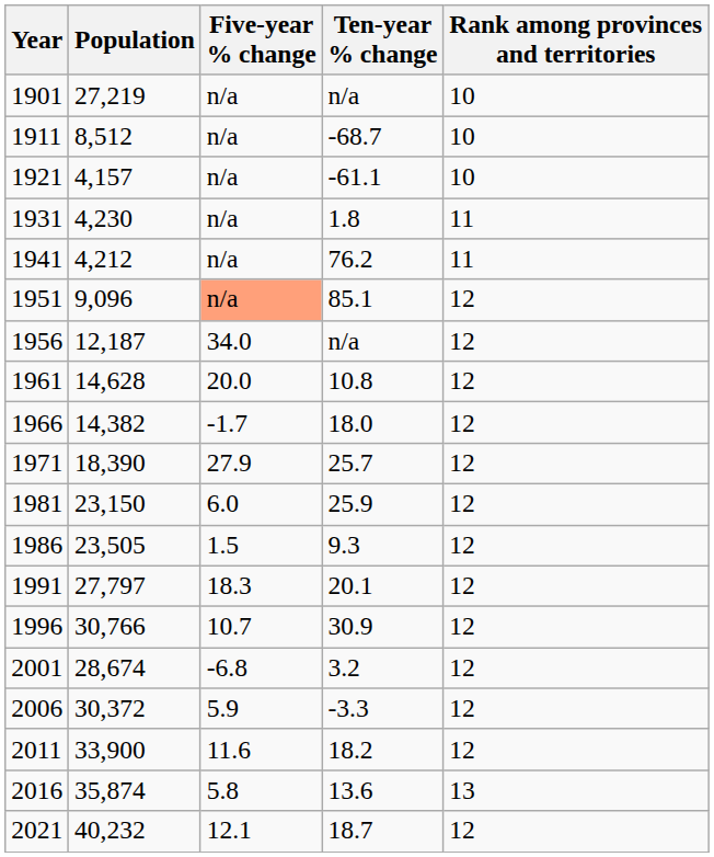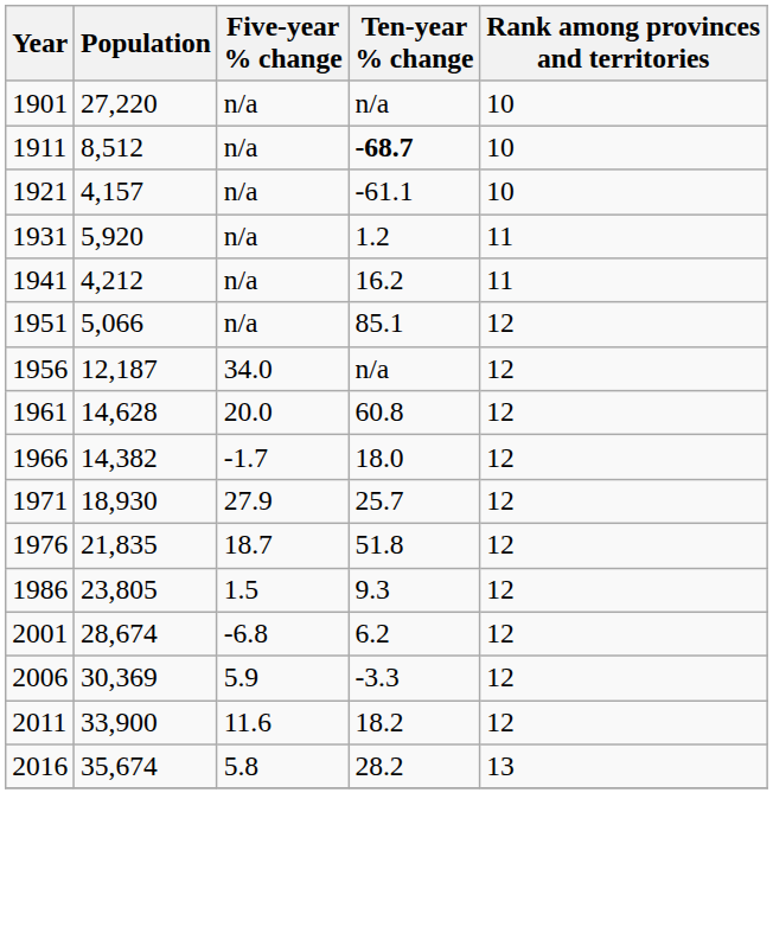 <table class="wikitable">
 <tr>
 <th>Year</th>
 <th>Population</th>
 <th>Five-year<br>% change</th>
 <th>Ten-year<br>% change</th>
 <th>Rank among provinces<br>and territories</th>
 </tr>
 <tr>
 <td>1901</td>
-<td>27,219</td>
+<td>27,220</td>
 <td>n/a</td>
 <td>n/a</td>
 <td>10</td>
 </tr>
 <tr>
 <td>1911</td>
 <td>8,512</td>
 <td>n/a</td>
-<td>-68.7</td>
+<td><strong>-68.7</strong></td>
 <td>10</td>
 </tr>
 <tr>
 <td>1921</td>
 <td>4,157</td>
 <td>n/a</td>
 <td>-61.1</td>
 <td>10</td>
 </tr>
 <tr>
 <td>1931</td>
-<td>4,230</td>
+<td>5,920</td>
 <td>n/a</td>
-<td>1.8</td>
+<td>1.2</td>
 <td>11</td>
 </tr>
 <tr>
 <td>1941</td>
 <td>4,212</td>
 <td>n/a</td>
-<td>76.2</td>
+<td>16.2</td>
 <td>11</td>
 </tr>
 <tr>
 <td>1951</td>
-<td>9,096</td>
-<td style="background: lightsalmon;">n/a</td>
+<td>5,066</td>
+<td>n/a</td>
 <td>85.1</td>
 <td>12</td>
 </tr>
 <tr>
 <td>1956</td>
 <td>12,187</td>
 <td>34.0</td>
 <td>n/a</td>
 <td>12</td>
 </tr>
 <tr>
 <td>1961</td>
 <td>14,628</td>
 <td>20.0</td>
-<td>10.8</td>
+<td>60.8</td>
 <td>12</td>
 </tr>
 <tr>
 <td>1966</td>
 <td>14,382</td>
 <td>-1.7</td>
 <td>18.0</td>
 <td>12</td>
 </tr>
 <tr>
 <td>1971</td>
-<td>18,390</td>
+<td>18,930</td>
 <td>27.9</td>
 <td>25.7</td>
 <td>12</td>
 </tr>
 <tr>
-<td>1981</td>
-<td>23,150</td>
-<td>6.0</td>
-<td>25.9</td>
+<td>1976</td>
+<td>21,835</td>
+<td>18.7</td>
+<td>51.8</td>
 <td>12</td>
 </tr>
 <tr>
 <td>1986</td>
-<td>23,505</td>
+<td>23,805</td>
 <td>1.5</td>
 <td>9.3</td>
-<td>12</td>
-</tr>
-<tr>
-<td>1991</td>
-<td>27,797</td>
-<td>18.3</td>
-<td>20.1</td>
-<td>12</td>
-</tr>
-<tr>
-<td>1996</td>
-<td>30,766</td>
-<td>10.7</td>
-<td>30.9</td>
 <td>12</td>
 </tr>
 <tr>
 <td>2001</td>
 <td>28,674</td>
 <td>-6.8</td>
-<td>3.2</td>
+<td>6.2</td>
 <td>12</td>
 </tr>
 <tr>
 <td>2006</td>
-<td>30,372</td>
+<td>30,369</td>
 <td>5.9</td>
 <td>-3.3</td>
 <td>12</td>
 </tr>
 <tr>
 <td>2011</td>
 <td>33,900</td>
 <td>11.6</td>
 <td>18.2</td>
 <td>12</td>
 </tr>
 <tr>
 <td>2016</td>
-<td>35,874</td>
+<td>35,674</td>
 <td>5.8</td>
-<td>13.6</td>
+<td>28.2</td>
 <td>13</td>
-</tr>
-<tr>
-<td>2021</td>
-<td>40,232</td>
-<td>12.1</td>
-<td>18.7</td>
-<td>12</td>
 </tr>
 <tr>
 </tr>
 </table>
